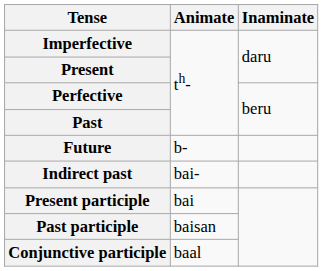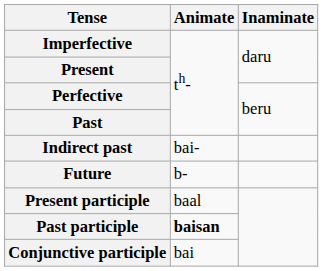 <table class="wikitable">
 <tr>
 <th>Tense</th>
 <th>Animate</th>
 <th>Inaminate</th>
 </tr>
 <tr>
 <th>Imperfective</th>
 <td rowspan="4">t<sup>h</sup>-</td>
 <td rowspan="2">daru</td>
 </tr>
 <tr>
 <th>Present</th>
 </tr>
 <tr>
 <th>Perfective</th>
 <td rowspan="2">beru</td>
 </tr>
 <tr>
 <th>Past</th>
 </tr>
 <tr>
+<th>Indirect past</th>
+<td>bai-</td>
+<td></td>
+</tr>
+<tr>
 <th>Future</th>
 <td>b-</td>
 <td></td>
 </tr>
 <tr>
-<th>Indirect past</th>
-<td>bai-</td>
-<td></td>
-</tr>
-<tr>
 <th>Present participle</th>
-<td>bai</td>
+<td>baal</td>
 <td rowspan="3"></td>
 </tr>
 <tr>
 <th>Past participle</th>
-<td>baisan</td>
+<td><strong>baisan</strong></td>
 </tr>
 <tr>
 <th>Conjunctive participle</th>
-<td>baal</td>
+<td>bai</td>
 </tr>
 </table>
